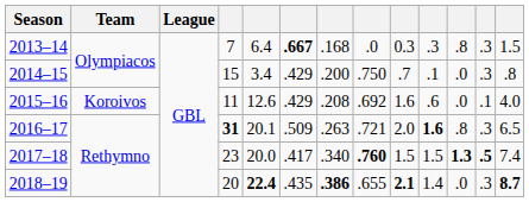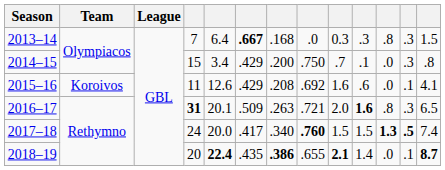 <table class="wikitable sortable" style="font-size:95%; text-align:center;">
 <tr>
 <th>Season</th>
 <th>Team</th>
 <th>League</th>
 <th></th>
 <th></th>
 <th></th>
 <th></th>
 <th></th>
 <th></th>
 <th></th>
 <th></th>
 <th></th>
 <th></th>
 </tr>
 <tr>
 <td><a href='#'>2013–14</a></td>
 <td rowspan="2"><a href='#'>Olympiacos</a></td>
 <td rowspan="6"><a href='#'>GBL</a></td>
 <td>7</td>
 <td>6.4</td>
 <td><strong>.667</strong></td>
 <td>.168</td>
 <td>.0</td>
 <td>0.3</td>
 <td>.3</td>
 <td>.8</td>
 <td>.3</td>
 <td>1.5</td>
 </tr>
 <tr>
 <td><a href='#'>2014–15</a></td>
 <td>15</td>
 <td>3.4</td>
 <td>.429</td>
 <td>.200</td>
 <td>.750</td>
 <td>.7</td>
 <td>.1</td>
 <td>.0</td>
 <td>.3</td>
 <td>.8</td>
 </tr>
 <tr>
 <td><a href='#'>2015–16</a></td>
 <td><a href='#'>Koroivos</a></td>
 <td>11</td>
 <td>12.6</td>
 <td>.429</td>
 <td>.208</td>
 <td>.692</td>
 <td>1.6</td>
 <td>.6</td>
 <td>.0</td>
 <td>.1</td>
-<td>4.0</td>
+<td>4.1</td>
 </tr>
 <tr>
 <td><a href='#'>2016–17</a></td>
 <td rowspan="3"><a href='#'>Rethymno</a></td>
 <td><strong>31</strong></td>
 <td>20.1</td>
 <td>.509</td>
 <td>.263</td>
 <td>.721</td>
 <td>2.0</td>
 <td><strong>1.6</strong></td>
 <td>.8</td>
 <td>.3</td>
 <td>6.5</td>
 </tr>
 <tr>
 <td><a href='#'>2017–18</a></td>
-<td>23</td>
+<td>24</td>
 <td>20.0</td>
 <td>.417</td>
 <td>.340</td>
 <td><strong>.760</strong></td>
 <td>1.5</td>
 <td>1.5</td>
 <td><strong>1.3</strong></td>
 <td><strong>.5</strong></td>
 <td>7.4</td>
 </tr>
 <tr>
 <td><a href='#'>2018–19</a></td>
 <td>20</td>
 <td><strong>22.4</strong></td>
 <td>.435</td>
 <td><strong>.386</strong></td>
 <td>.655</td>
 <td><strong>2.1</strong></td>
 <td>1.4</td>
 <td>.0</td>
-<td>.3</td>
+<td>.1</td>
 <td><strong>8.7</strong></td>
 </tr>
 </table>
